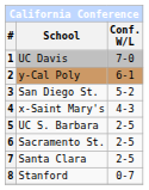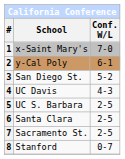 <table class="wikitable sortable collapsible collapsed">
 <tr>
 <th colspan=3 style="background:#BFD7FF; color:white;">California Conference</th>
 </tr>
 <tr>
 <th>#</th>
 <th>School</th>
 <th>Conf. <br> W/L</th>
 </tr>
 <tr style="background:silver">
 <th>1</th>
-<td>UC Davis</td>
+<td>x-Saint Mary's</td>
 <td align="center">7-0</td>
 </tr>
 <tr style="background:#cc9966;">
 <th>2</th>
 <td>y-Cal Poly</td>
 <td align="center">6-1</td>
 </tr>
 <tr>
 <th>3</th>
 <td>San Diego St.</td>
 <td align="center">5-2</td>
 </tr>
 <tr>
 <th>4</th>
-<td>x-Saint Mary's</td>
+<td>UC Davis</td>
 <td align="center">4-3</td>
 </tr>
 <tr>
 <th>5</th>
 <td>UC S. Barbara</td>
 <td align="center">2-5</td>
 </tr>
 <tr>
 <th>6</th>
-<td>Sacramento St.</td>
+<td>Santa Clara</td>
 <td align="center">2-5</td>
 </tr>
 <tr>
 <th>7</th>
-<td>Santa Clara</td>
+<td>Sacramento St.</td>
 <td align="center">2-5</td>
 </tr>
 <tr>
 <th>8</th>
 <td>Stanford</td>
 <td align="center">0-7</td>
 </tr>
 <tr>
 </tr>
 </table>
